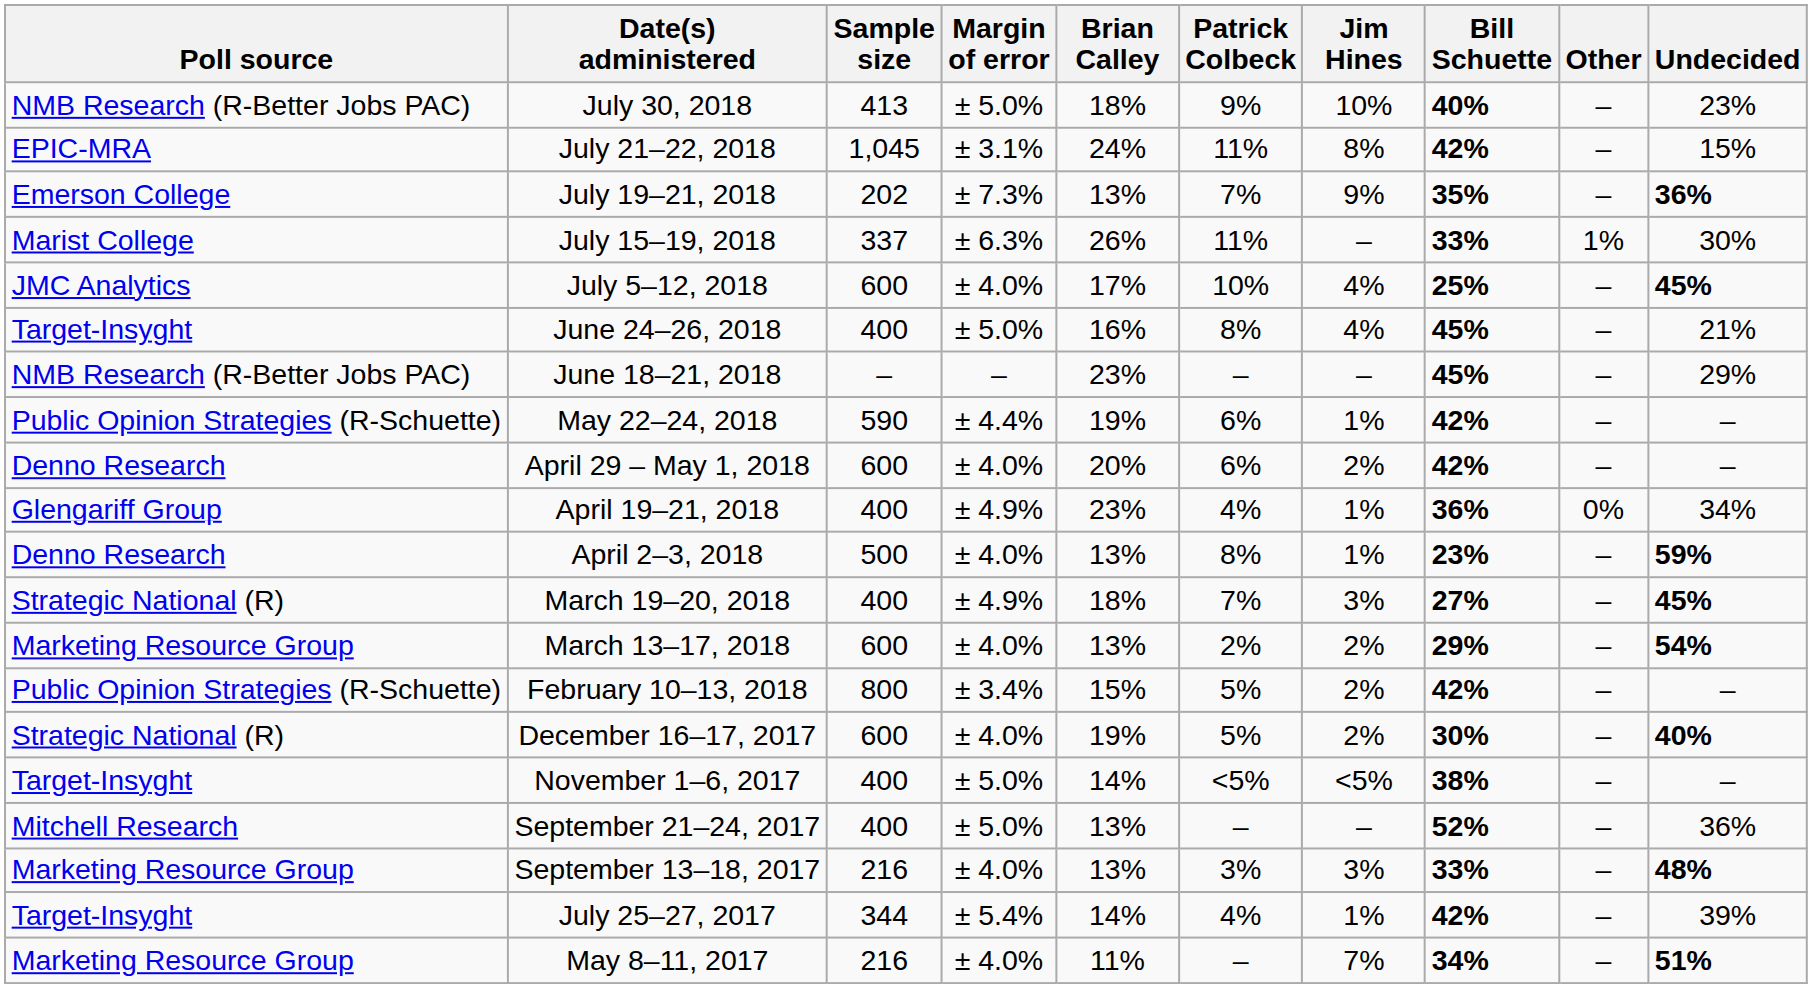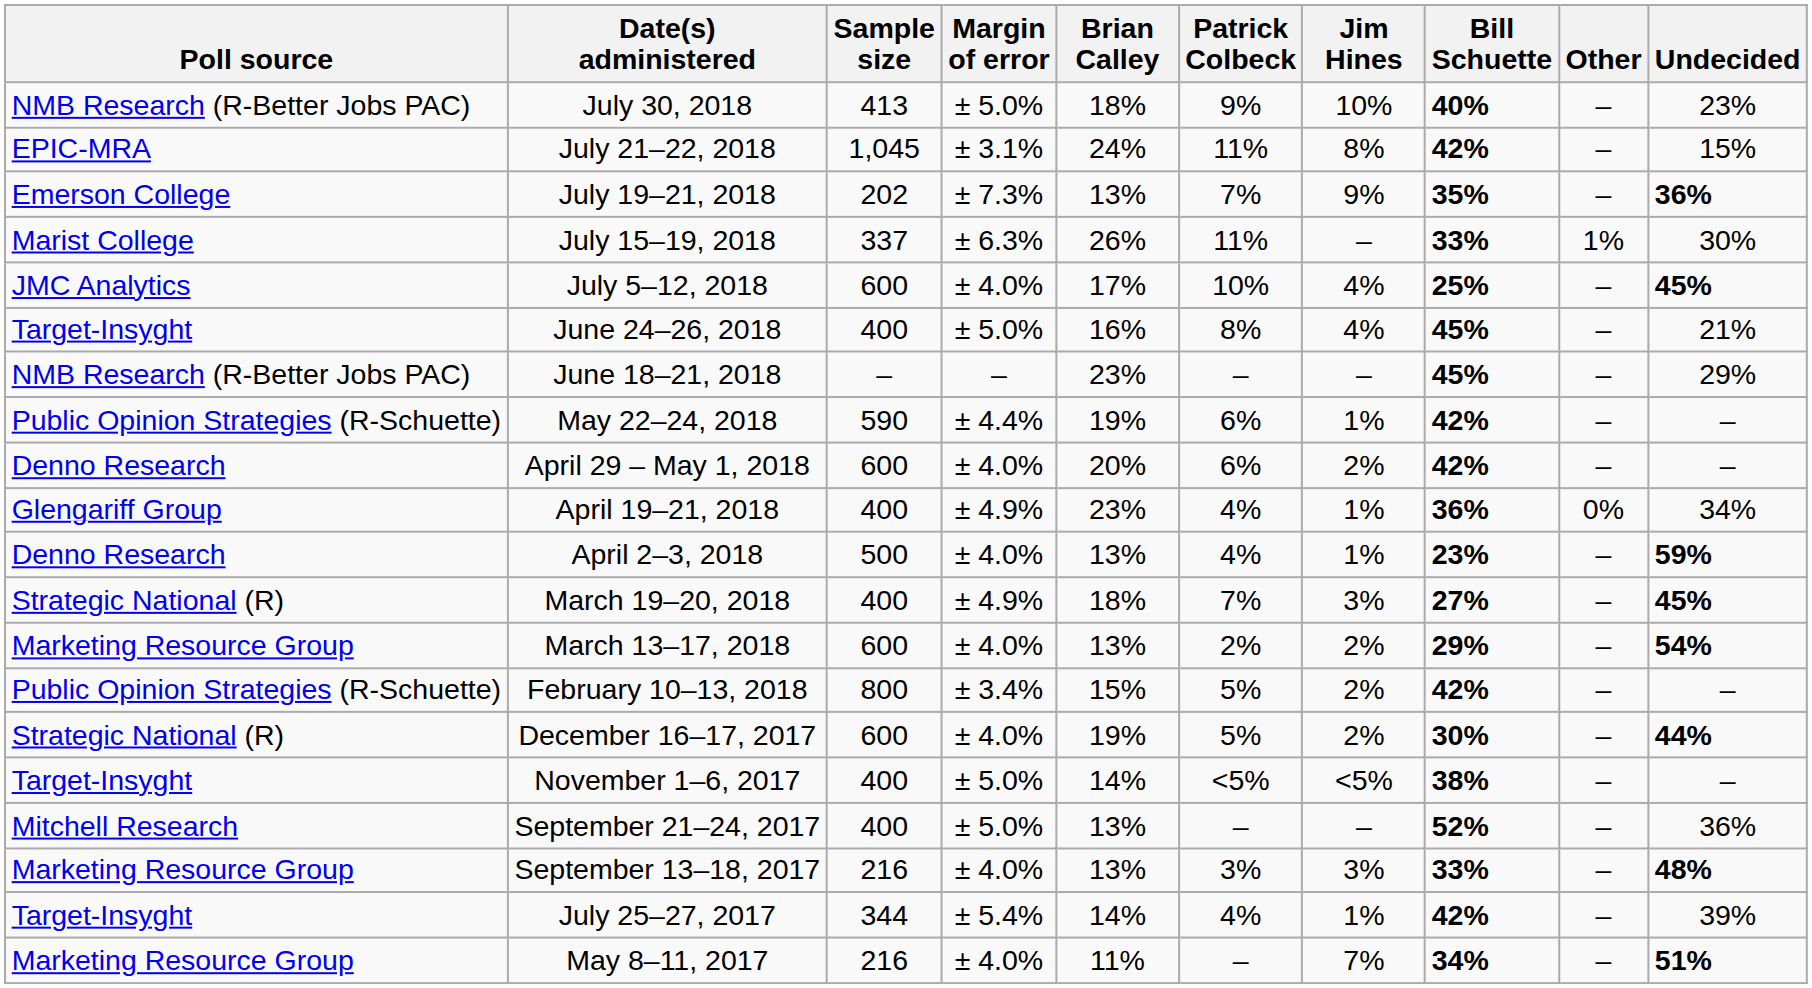 <table class="wikitable" style="font-size:90%">
 <tr valign=bottom>
 <th>Poll source</th>
 <th>Date(s)<br>administered</th>
 <th>Sample<br>size</th>
 <th>Margin<br>of error</th>
 <th style="width:55px;">Brian<br>Calley</th>
 <th style="width:55px;">Patrick<br>Colbeck</th>
 <th style="width:55px;">Jim<br>Hines</th>
 <th style="width:55px;">Bill<br>Schuette</th>
 <th>Other</th>
 <th>Undecided</th>
 </tr>
 <tr>
 <td><a href='#'>NMB Research</a> (R-Better Jobs PAC)</td>
 <td align=center>July 30, 2018</td>
 <td align=center>413</td>
 <td align=center>± 5.0%</td>
 <td align=center>18%</td>
 <td align=center>9%</td>
 <td align=center>10%</td>
 <td><strong>40%</strong></td>
 <td align=center>–</td>
 <td align=center>23%</td>
 </tr>
 <tr>
 <td><a href='#'>EPIC-MRA</a></td>
 <td align=center>July 21–22, 2018</td>
 <td align=center>1,045</td>
 <td align=center>± 3.1%</td>
 <td align=center>24%</td>
 <td align=center>11%</td>
 <td align=center>8%</td>
 <td><strong>42%</strong></td>
 <td align=center>–</td>
 <td align=center>15%</td>
 </tr>
 <tr>
 <td><a href='#'>Emerson College</a></td>
 <td align=center>July 19–21, 2018</td>
 <td align=center>202</td>
 <td align=center>± 7.3%</td>
 <td align=center>13%</td>
 <td align=center>7%</td>
 <td align=center>9%</td>
 <td><strong>35%</strong></td>
 <td align=center>–</td>
 <td><strong>36%</strong></td>
 </tr>
 <tr>
 <td><a href='#'>Marist College</a></td>
 <td align=center>July 15–19, 2018</td>
 <td align=center>337</td>
 <td align=center>± 6.3%</td>
 <td align=center>26%</td>
 <td align=center>11%</td>
 <td align=center>–</td>
 <td><strong>33%</strong></td>
 <td align=center>1%</td>
 <td align=center>30%</td>
 </tr>
 <tr>
 <td><a href='#'>JMC Analytics</a></td>
 <td align=center>July 5–12, 2018</td>
 <td align=center>600</td>
 <td align=center>± 4.0%</td>
 <td align=center>17%</td>
 <td align=center>10%</td>
 <td align=center>4%</td>
 <td><strong>25%</strong></td>
 <td align=center>–</td>
 <td><strong>45%</strong></td>
 </tr>
 <tr>
 <td><a href='#'>Target-Insyght</a></td>
 <td align=center>June 24–26, 2018</td>
 <td align=center>400</td>
 <td align=center>± 5.0%</td>
 <td align=center>16%</td>
 <td align=center>8%</td>
 <td align=center>4%</td>
 <td><strong>45%</strong></td>
 <td align=center>–</td>
 <td align=center>21%</td>
 </tr>
 <tr>
 <td><a href='#'>NMB Research</a> (R-Better Jobs PAC)</td>
 <td align=center>June 18–21, 2018</td>
 <td align=center>–</td>
 <td align=center>–</td>
 <td align=center>23%</td>
 <td align=center>–</td>
 <td align=center>–</td>
 <td><strong>45%</strong></td>
 <td align=center>–</td>
 <td align=center>29%</td>
 </tr>
 <tr>
 <td><a href='#'>Public Opinion Strategies</a> (R-Schuette)</td>
 <td align=center>May 22–24, 2018</td>
 <td align=center>590</td>
 <td align=center>± 4.4%</td>
 <td align=center>19%</td>
 <td align=center>6%</td>
 <td align=center>1%</td>
 <td><strong>42%</strong></td>
 <td align=center>–</td>
 <td align=center>–</td>
 </tr>
 <tr>
 <td><a href='#'>Denno Research</a></td>
 <td align=center>April 29 – May 1, 2018</td>
 <td align=center>600</td>
 <td align=center>± 4.0%</td>
 <td align=center>20%</td>
 <td align=center>6%</td>
 <td align=center>2%</td>
 <td><strong>42%</strong></td>
 <td align=center>–</td>
 <td align=center>–</td>
 </tr>
 <tr>
 <td><a href='#'>Glengariff Group</a></td>
 <td align=center>April 19–21, 2018</td>
 <td align=center>400</td>
 <td align=center>± 4.9%</td>
 <td align=center>23%</td>
 <td align=center>4%</td>
 <td align=center>1%</td>
 <td><strong>36%</strong></td>
 <td align=center>0%</td>
 <td align=center>34%</td>
 </tr>
 <tr>
 <td><a href='#'>Denno Research</a></td>
 <td align=center>April 2–3, 2018</td>
 <td align=center>500</td>
 <td align=center>± 4.0%</td>
 <td align=center>13%</td>
-<td align=center>8%</td>
+<td align=center>4%</td>
 <td align=center>1%</td>
 <td><strong>23%</strong></td>
 <td align=center>–</td>
 <td><strong>59%</strong></td>
 </tr>
 <tr>
 <td><a href='#'>Strategic National</a> (R)</td>
 <td align=center>March 19–20, 2018</td>
 <td align=center>400</td>
 <td align=center>± 4.9%</td>
 <td align=center>18%</td>
 <td align=center>7%</td>
 <td align=center>3%</td>
 <td><strong>27%</strong></td>
 <td align=center>–</td>
 <td><strong>45%</strong></td>
 </tr>
 <tr>
 <td><a href='#'>Marketing Resource Group</a></td>
 <td align=center>March 13–17, 2018</td>
 <td align=center>600</td>
 <td align=center>± 4.0%</td>
 <td align=center>13%</td>
 <td align=center>2%</td>
 <td align=center>2%</td>
 <td><strong>29%</strong></td>
 <td align=center>–</td>
 <td><strong>54%</strong></td>
 </tr>
 <tr>
 <td><a href='#'>Public Opinion Strategies</a> (R-Schuette)</td>
 <td align=center>February 10–13, 2018</td>
 <td align=center>800</td>
 <td align=center>± 3.4%</td>
 <td align=center>15%</td>
 <td align=center>5%</td>
 <td align=center>2%</td>
 <td><strong>42%</strong></td>
 <td align=center>–</td>
 <td align=center>–</td>
 </tr>
 <tr>
 <td><a href='#'>Strategic National</a> (R)</td>
 <td align=center>December 16–17, 2017</td>
 <td align=center>600</td>
 <td align=center>± 4.0%</td>
 <td align=center>19%</td>
 <td align=center>5%</td>
 <td align=center>2%</td>
 <td><strong>30%</strong></td>
 <td align=center>–</td>
-<td><strong>40%</strong></td>
+<td><strong>44%</strong></td>
 </tr>
 <tr>
 <td><a href='#'>Target-Insyght</a></td>
 <td align=center>November 1–6, 2017</td>
 <td align=center>400</td>
 <td align=center>± 5.0%</td>
 <td align=center>14%</td>
 <td align=center><5%</td>
 <td align=center><5%</td>
 <td><strong>38%</strong></td>
 <td align=center>–</td>
 <td align=center>–</td>
 </tr>
 <tr>
 <td><a href='#'>Mitchell Research</a></td>
 <td align=center>September 21–24, 2017</td>
 <td align=center>400</td>
 <td align=center>± 5.0%</td>
 <td align=center>13%</td>
 <td align=center>–</td>
 <td align=center>–</td>
 <td><strong>52%</strong></td>
 <td align=center>–</td>
 <td align=center>36%</td>
 </tr>
 <tr>
 <td><a href='#'>Marketing Resource Group</a></td>
 <td align=center>September 13–18, 2017</td>
 <td align=center>216</td>
 <td align=center>± 4.0%</td>
 <td align=center>13%</td>
 <td align=center>3%</td>
 <td align=center>3%</td>
 <td><strong>33%</strong></td>
 <td align=center>–</td>
 <td><strong>48%</strong></td>
 </tr>
 <tr>
 <td><a href='#'>Target-Insyght</a></td>
 <td align=center>July 25–27, 2017</td>
 <td align=center>344</td>
 <td align=center>± 5.4%</td>
 <td align=center>14%</td>
 <td align=center>4%</td>
 <td align=center>1%</td>
 <td><strong>42%</strong></td>
 <td align=center>–</td>
 <td align=center>39%</td>
 </tr>
 <tr>
 <td><a href='#'>Marketing Resource Group</a></td>
 <td align=center>May 8–11, 2017</td>
 <td align=center>216</td>
 <td align=center>± 4.0%</td>
 <td align=center>11%</td>
 <td align=center>–</td>
 <td align=center>7%</td>
 <td><strong>34%</strong></td>
 <td align=center>–</td>
 <td><strong>51%</strong></td>
 </tr>
 </table>
